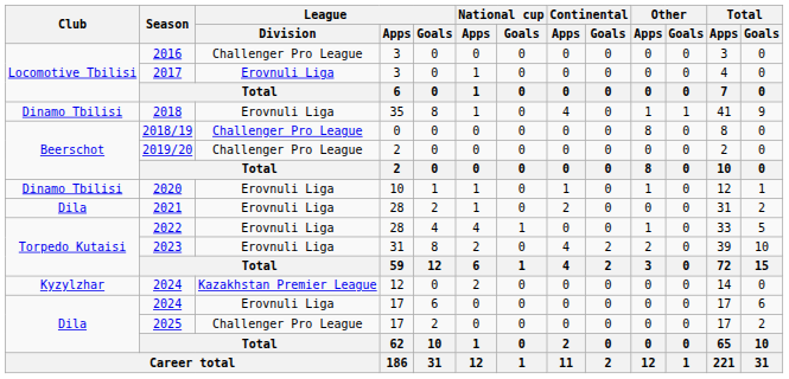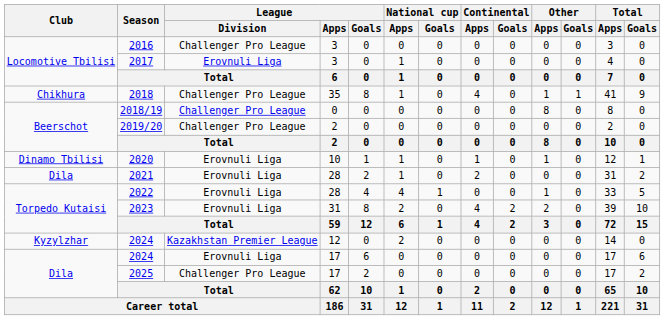 <table class="wikitable" style="text-align: center;">
 <tr>
 <th rowspan="2">Club</th>
 <th rowspan="2">Season</th>
 <th colspan="3">League</th>
 <th colspan="2">National cup</th>
 <th colspan="2">Continental</th>
 <th colspan="2">Other</th>
 <th colspan="2">Total</th>
 </tr>
 <tr>
 <th>Division</th>
 <th>Apps</th>
 <th>Goals</th>
 <th>Apps</th>
 <th>Goals</th>
 <th>Apps</th>
 <th>Goals</th>
 <th>Apps</th>
 <th>Goals</th>
 <th>Apps</th>
 <th>Goals</th>
 </tr>
 <tr>
 <td rowspan="3"><a href='#'>Locomotive Tbilisi</a></td>
 <td><a href='#'>2016</a></td>
 <td>Challenger Pro League</td>
 <td>3</td>
 <td>0</td>
 <td>0</td>
 <td>0</td>
 <td>0</td>
 <td>0</td>
 <td>0</td>
 <td>0</td>
 <td>3</td>
 <td>0</td>
 </tr>
 <tr>
 <td><a href='#'>2017</a></td>
 <td><a href='#'>Erovnuli Liga</a></td>
 <td>3</td>
 <td>0</td>
 <td>1</td>
 <td>0</td>
 <td>0</td>
 <td>0</td>
 <td>0</td>
 <td>0</td>
 <td>4</td>
 <td>0</td>
 </tr>
 <tr>
 <th colspan="2">Total</th>
 <th>6</th>
 <th>0</th>
 <th>1</th>
 <th>0</th>
 <th>0</th>
 <th>0</th>
 <th>0</th>
 <th>0</th>
 <th>7</th>
 <th>0</th>
 </tr>
 <tr>
-<td><a href='#'>Dinamo Tbilisi</a></td>
+<td><a href='#'>Chikhura</a></td>
 <td><a href='#'>2018</a></td>
-<td>Erovnuli Liga</td>
+<td>Challenger Pro League</td>
 <td>35</td>
 <td>8</td>
 <td>1</td>
 <td>0</td>
 <td>4</td>
 <td>0</td>
 <td>1</td>
 <td>1</td>
 <td>41</td>
 <td>9</td>
 </tr>
 <tr>
 <td rowspan="3"><a href='#'>Beerschot</a></td>
 <td><a href='#'>2018/19</a></td>
 <td><a href='#'>Challenger Pro League</a></td>
 <td>0</td>
 <td>0</td>
 <td>0</td>
 <td>0</td>
 <td>0</td>
 <td>0</td>
 <td>8</td>
 <td>0</td>
 <td>8</td>
 <td>0</td>
 </tr>
 <tr>
 <td><a href='#'>2019/20</a></td>
 <td>Challenger Pro League</td>
 <td>2</td>
 <td>0</td>
 <td>0</td>
 <td>0</td>
 <td>0</td>
 <td>0</td>
 <td>0</td>
 <td>0</td>
 <td>2</td>
 <td>0</td>
 </tr>
 <tr>
 <th colspan="2">Total</th>
 <th>2</th>
 <th>0</th>
 <th>0</th>
 <th>0</th>
 <th>0</th>
 <th>0</th>
 <th>8</th>
 <th>0</th>
 <th>10</th>
 <th>0</th>
 </tr>
 <tr>
 <td><a href='#'>Dinamo Tbilisi</a></td>
 <td><a href='#'>2020</a></td>
 <td>Erovnuli Liga</td>
 <td>10</td>
 <td>1</td>
 <td>1</td>
 <td>0</td>
 <td>1</td>
 <td>0</td>
 <td>1</td>
 <td>0</td>
 <td>12</td>
 <td>1</td>
 </tr>
 <tr>
 <td><a href='#'>Dila</a></td>
 <td><a href='#'>2021</a></td>
 <td>Erovnuli Liga</td>
 <td>28</td>
 <td>2</td>
 <td>1</td>
 <td>0</td>
 <td>2</td>
 <td>0</td>
 <td>0</td>
 <td>0</td>
 <td>31</td>
 <td>2</td>
 </tr>
 <tr>
 <td rowspan="3"><a href='#'>Torpedo Kutaisi</a></td>
 <td><a href='#'>2022</a></td>
 <td>Erovnuli Liga</td>
 <td>28</td>
 <td>4</td>
 <td>4</td>
 <td>1</td>
 <td>0</td>
 <td>0</td>
 <td>1</td>
 <td>0</td>
 <td>33</td>
 <td>5</td>
 </tr>
 <tr>
 <td><a href='#'>2023</a></td>
 <td>Erovnuli Liga</td>
 <td>31</td>
 <td>8</td>
 <td>2</td>
 <td>0</td>
 <td>4</td>
 <td>2</td>
 <td>2</td>
 <td>0</td>
 <td>39</td>
 <td>10</td>
 </tr>
 <tr>
 <th colspan="2">Total</th>
 <th>59</th>
 <th>12</th>
 <th>6</th>
 <th>1</th>
 <th>4</th>
 <th>2</th>
 <th>3</th>
 <th>0</th>
 <th>72</th>
 <th>15</th>
 </tr>
 <tr>
 <td><a href='#'>Kyzylzhar</a></td>
 <td><a href='#'>2024</a></td>
 <td><a href='#'>Kazakhstan Premier League</a></td>
 <td>12</td>
 <td>0</td>
 <td>2</td>
 <td>0</td>
 <td>0</td>
 <td>0</td>
 <td>0</td>
 <td>0</td>
 <td>14</td>
 <td>0</td>
 </tr>
 <tr>
 <td rowspan="3"><a href='#'>Dila</a></td>
 <td><a href='#'>2024</a></td>
 <td>Erovnuli Liga</td>
 <td>17</td>
 <td>6</td>
 <td>0</td>
 <td>0</td>
 <td>0</td>
 <td>0</td>
 <td>0</td>
 <td>0</td>
 <td>17</td>
 <td>6</td>
 </tr>
 <tr>
 <td><a href='#'>2025</a></td>
 <td>Challenger Pro League</td>
 <td>17</td>
 <td>2</td>
 <td>0</td>
 <td>0</td>
 <td>0</td>
 <td>0</td>
 <td>0</td>
 <td>0</td>
 <td>17</td>
 <td>2</td>
 </tr>
 <tr>
 <th colspan="2">Total</th>
 <th>62</th>
 <th>10</th>
 <th>1</th>
 <th>0</th>
 <th>2</th>
 <th>0</th>
 <th>0</th>
 <th>0</th>
 <th>65</th>
 <th>10</th>
 </tr>
 <tr>
 <th colspan="3">Career total</th>
 <th>186</th>
 <th>31</th>
 <th>12</th>
 <th>1</th>
 <th>11</th>
 <th>2</th>
 <th>12</th>
 <th>1</th>
 <th>221</th>
 <th>31</th>
 </tr>
 </table>
